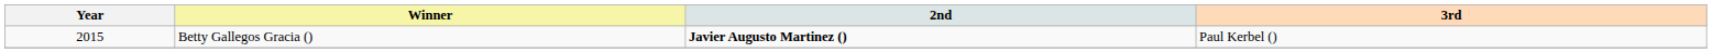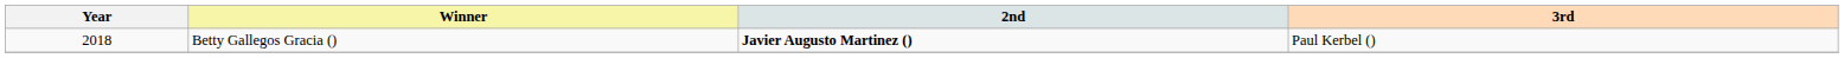 <table class="wikitable" width=100%>
 <tr>
 <th width=10%>Year</th>
 <th style="background-color: #F7F6A8;" width=30%>Winner</th>
 <th style="background-color: #DCE5E5;" width=30%>2nd</th>
 <th style="background-color: #FFDAB9;" width=30%>3rd</th>
 </tr>
 <tr>
-<td align=center>2015</td>
+<td align=center>2018</td>
 <td>Betty Gallegos Gracia ()</td>
 <td><strong>Javier Augusto Martinez ()</strong></td>
 <td>Paul Kerbel ()</td>
 </tr>
 <tr>
 </tr>
 </table>
